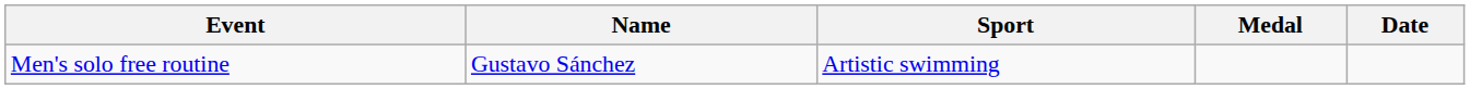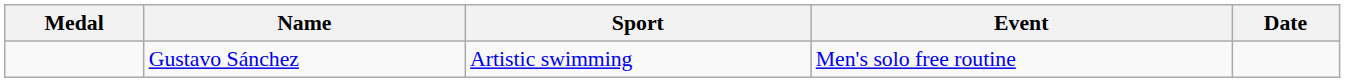 <table class="wikitable sortable" style="font-size:90%; width:70%;">
 <tr>
-<th>Event</th>
+<th>Medal</th>
 <th>Name</th>
 <th>Sport</th>
-<th>Medal</th>
+<th>Event</th>
 <th>Date</th>
 </tr>
 <tr>
-<td><a href='#'>Men's solo free routine</a></td>
+<td></td>
 <td><a href='#'>Gustavo Sánchez</a></td>
 <td><a href='#'>Artistic swimming</a></td>
-<td></td>
+<td><a href='#'>Men's solo free routine</a></td>
 <td></td>
 </tr>
 </table>
